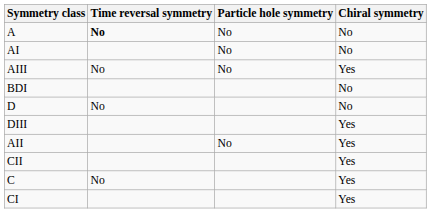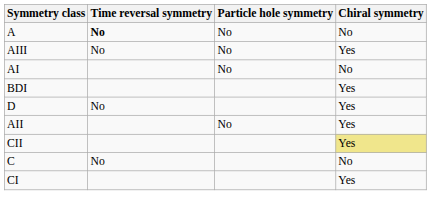 <table class="wikitable">
 <tr>
 <th>Symmetry class</th>
 <th>Time reversal symmetry</th>
 <th>Particle hole symmetry</th>
 <th>Chiral symmetry</th>
 </tr>
 <tr>
 <td>A</td>
 <td><strong>No</strong></td>
 <td>No</td>
 <td>No</td>
 </tr>
 <tr>
+<td>AIII</td>
+<td>No</td>
+<td>No</td>
+<td>Yes</td>
+</tr>
+<tr>
 <td>AI</td>
 <td></td>
 <td>No</td>
 <td>No</td>
 </tr>
 <tr>
-<td>AIII</td>
-<td>No</td>
-<td>No</td>
-<td>Yes</td>
-</tr>
-<tr>
 <td>BDI</td>
 <td></td>
 <td></td>
-<td>No</td>
+<td>Yes</td>
 </tr>
 <tr>
 <td>D</td>
 <td>No</td>
-<td></td>
-<td>No</td>
-</tr>
-<tr>
-<td>DIII</td>
-<td></td>
 <td></td>
 <td>Yes</td>
 </tr>
 <tr>
 <td>AII</td>
 <td></td>
 <td>No</td>
 <td>Yes</td>
 </tr>
 <tr>
 <td>CII</td>
 <td></td>
 <td></td>
-<td>Yes</td>
+<td style="background: khaki;">Yes</td>
 </tr>
 <tr>
 <td>C</td>
 <td>No</td>
 <td></td>
-<td>Yes</td>
+<td>No</td>
 </tr>
 <tr>
 <td>CI</td>
 <td></td>
 <td></td>
 <td>Yes</td>
 </tr>
 </table>
